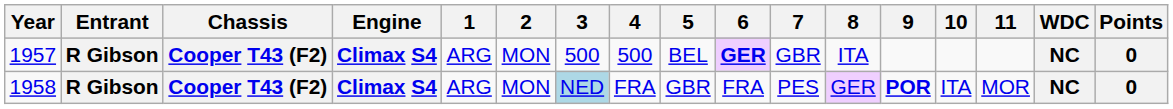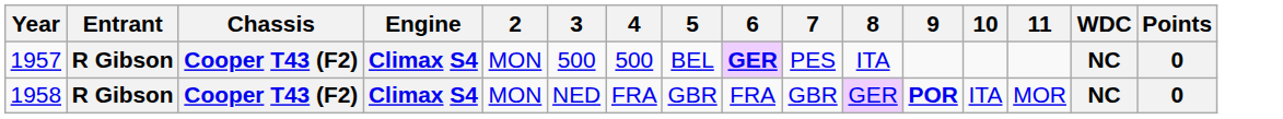 <table class="wikitable" style="text-align:center; font-size:90%">
 <tr>
 <th>Year</th>
 <th>Entrant</th>
 <th>Chassis</th>
 <th>Engine</th>
-<th>1</th>
 <th>2</th>
 <th>3</th>
 <th>4</th>
 <th>5</th>
 <th>6</th>
 <th>7</th>
 <th>8</th>
 <th>9</th>
 <th>10</th>
 <th>11</th>
 <th>WDC</th>
 <th>Points</th>
 </tr>
 <tr>
 <td><a href='#'>1957</a></td>
 <th>R Gibson</th>
 <th><a href='#'>Cooper</a> <a href='#'>T43</a> (F2)</th>
 <th><a href='#'>Climax</a> <a href='#'>S4</a></th>
-<td><a href='#'>ARG</a></td>
 <td><a href='#'>MON</a></td>
 <td><a href='#'>500</a></td>
 <td><a href='#'>500</a></td>
 <td><a href='#'>BEL</a></td>
 <td style="background:#EFCFFF;"><strong><a href='#'>GER</a><br></strong></td>
-<td><a href='#'>GBR</a></td>
+<td><a href='#'>PES</a></td>
 <td><a href='#'>ITA</a></td>
 <td></td>
 <td></td>
 <td></td>
 <th>NC</th>
 <th>0</th>
 </tr>
 <tr>
 <td><a href='#'>1958</a></td>
 <th>R Gibson</th>
 <th><a href='#'>Cooper</a> <a href='#'>T43</a> (F2)</th>
 <th><a href='#'>Climax</a> <a href='#'>S4</a></th>
-<td><a href='#'>ARG</a></td>
 <td><a href='#'>MON</a></td>
-<td style="background: lightblue;"><a href='#'>NED</a></td>
+<td><a href='#'>NED</a></td>
 <td><a href='#'>FRA</a></td>
 <td><a href='#'>GBR</a></td>
 <td><a href='#'>FRA</a></td>
-<td><a href='#'>PES</a></td>
+<td><a href='#'>GBR</a></td>
 <td style="background:#EFCFFF;"><a href='#'>GER</a><br></td>
 <td><strong><a href='#'>POR</a></strong></td>
 <td><a href='#'>ITA</a></td>
 <td><a href='#'>MOR</a></td>
 <th>NC</th>
 <th>0</th>
 </tr>
 </table>
